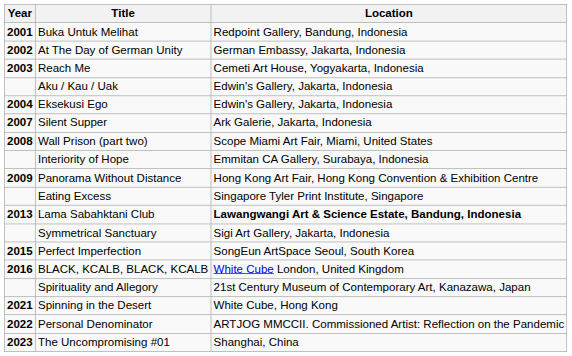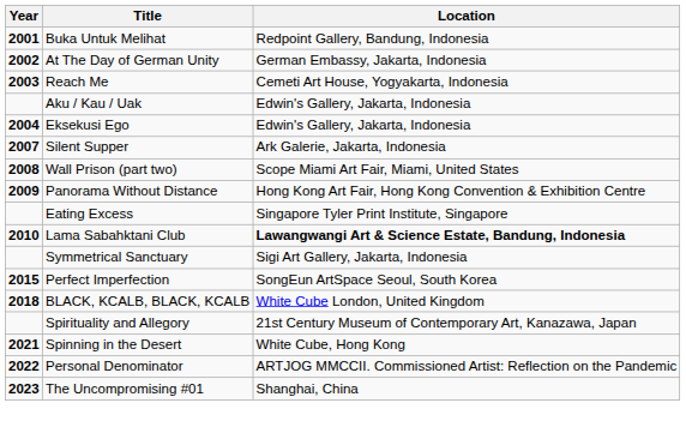 <table class="wikitable">
 <tr>
 <th>Year</th>
 <th>Title</th>
 <th>Location</th>
 </tr>
 <tr>
 <td><strong>2001</strong></td>
 <td>Buka Untuk Melihat</td>
 <td>Redpoint Gallery, Bandung, Indonesia</td>
 </tr>
 <tr>
 <td><strong>2002</strong></td>
 <td>At The Day of German Unity</td>
 <td>German Embassy, Jakarta, Indonesia</td>
 </tr>
 <tr>
 <td><strong>2003</strong></td>
 <td>Reach Me</td>
 <td>Cemeti Art House, Yogyakarta, Indonesia</td>
 </tr>
 <tr>
 <td></td>
 <td>Aku / Kau / Uak</td>
 <td>Edwin's Gallery, Jakarta, Indonesia</td>
 </tr>
 <tr>
 <td><strong>2004</strong></td>
 <td>Eksekusi Ego</td>
 <td>Edwin's Gallery, Jakarta, Indonesia</td>
 </tr>
 <tr>
 <td><strong>2007</strong></td>
 <td>Silent Supper</td>
 <td>Ark Galerie, Jakarta, Indonesia</td>
 </tr>
 <tr>
 <td><strong>2008</strong></td>
 <td>Wall Prison (part two)</td>
 <td>Scope Miami Art Fair, Miami, United States</td>
 </tr>
 <tr>
-<td></td>
-<td>Interiority of Hope</td>
-<td>Emmitan CA Gallery, Surabaya, Indonesia</td>
-</tr>
-<tr>
 <td><strong>2009</strong></td>
 <td>Panorama Without Distance</td>
 <td>Hong Kong Art Fair, Hong Kong Convention & Exhibition Centre</td>
 </tr>
 <tr>
 <td></td>
 <td>Eating Excess</td>
 <td>Singapore Tyler Print Institute, Singapore</td>
 </tr>
 <tr>
-<td><strong>2013</strong></td>
+<td><strong>2010</strong></td>
 <td>Lama Sabahktani Club</td>
 <td><strong>Lawangwangi Art & Science Estate, Bandung, Indonesia</strong></td>
 </tr>
 <tr>
 <td></td>
 <td>Symmetrical Sanctuary</td>
 <td>Sigi Art Gallery, Jakarta, Indonesia</td>
 </tr>
 <tr>
 <td><strong>2015</strong></td>
 <td>Perfect Imperfection</td>
 <td>SongEun ArtSpace Seoul, South Korea</td>
 </tr>
 <tr>
-<td><strong>2016</strong></td>
+<td><strong>2018</strong></td>
 <td>BLACK, KCALB, BLACK, KCALB</td>
 <td><a href='#'>White Cube</a> London, United Kingdom</td>
 </tr>
 <tr>
 <td></td>
 <td>Spirituality and Allegory</td>
 <td>21st Century Museum of Contemporary Art, Kanazawa, Japan</td>
 </tr>
 <tr>
 <td><strong>2021</strong></td>
 <td>Spinning in the Desert</td>
 <td>White Cube, Hong Kong</td>
 </tr>
 <tr>
 <td><strong>2022</strong></td>
 <td>Personal Denominator</td>
 <td>ARTJOG MMCCII. Commissioned Artist: Reflection on the Pandemic</td>
 </tr>
 <tr>
 <td><strong>2023</strong></td>
 <td>The Uncompromising #01</td>
 <td>Shanghai, China</td>
 </tr>
 </table>
